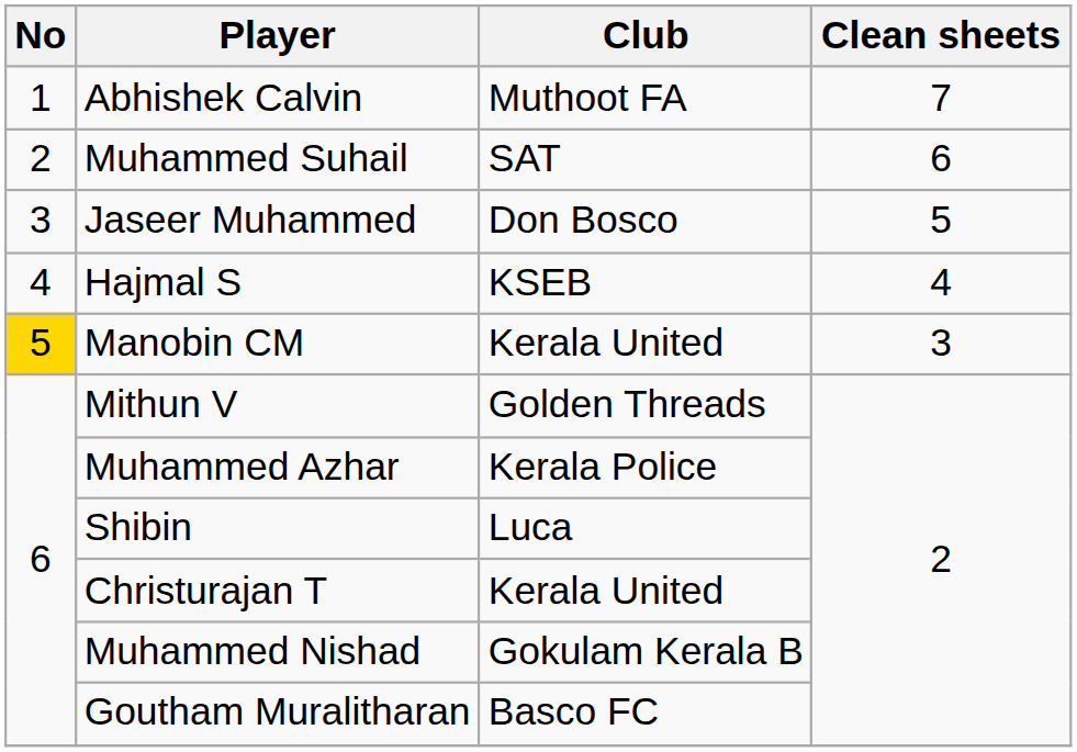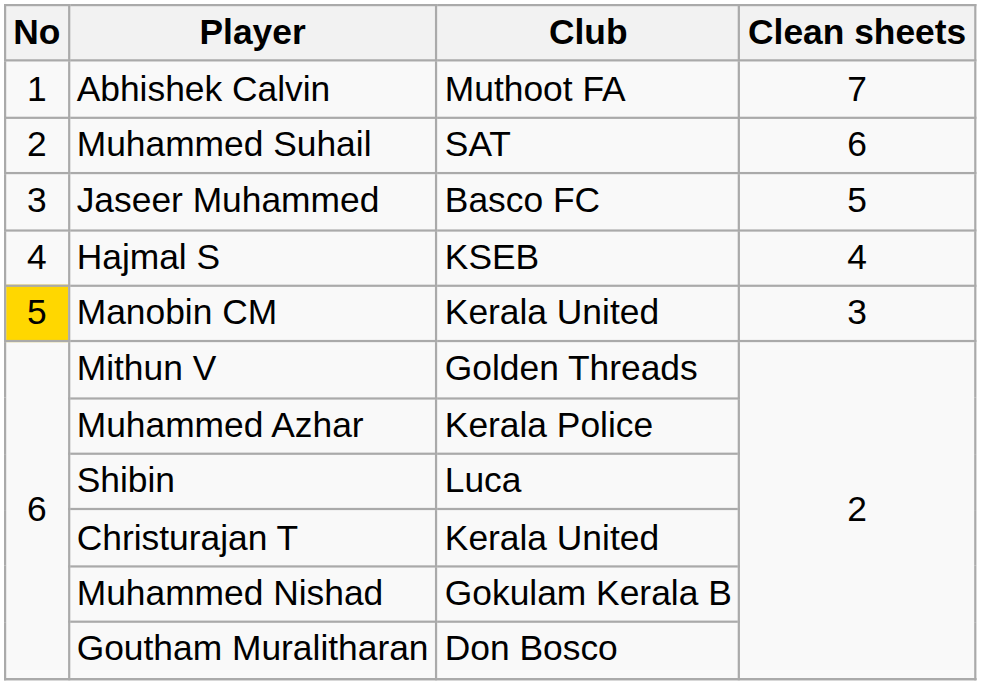 <table class="wikitable" style="text-align:center">
 <tr>
 <th>No</th>
 <th>Player</th>
 <th>Club</th>
 <th>Clean sheets</th>
 </tr>
 <tr>
 <td rowspan="1">1</td>
 <td align="left"> Abhishek Calvin</td>
 <td align="left">Muthoot FA</td>
 <td rowspan="1">7</td>
 </tr>
 <tr>
 <td rowspan="1">2</td>
 <td align="left"> Muhammed Suhail</td>
 <td align="left">SAT</td>
 <td rowspan="1">6</td>
 </tr>
 <tr>
 <td rowspan="1">3</td>
 <td align="left"> Jaseer Muhammed</td>
-<td align="left">Don Bosco</td>
+<td align="left">Basco FC</td>
 <td rowspan="1">5</td>
 </tr>
 <tr>
 <td rowspan="1">4</td>
 <td align="left"> Hajmal S</td>
 <td align="left">KSEB</td>
 <td rowspan="1">4</td>
 </tr>
 <tr>
 <td rowspan="1" style="background: gold;">5</td>
 <td align="left"> Manobin CM</td>
 <td align="left">Kerala United</td>
 <td rowspan="1">3</td>
 </tr>
 <tr>
 <td rowspan="6">6</td>
 <td align="left"> Mithun V</td>
 <td align="left">Golden Threads</td>
 <td rowspan="6">2</td>
 </tr>
 <tr>
 <td align="left"> Muhammed Azhar</td>
 <td align="left">Kerala Police</td>
 </tr>
 <tr>
 <td align="left"> Shibin</td>
 <td align="left">Luca</td>
 </tr>
 <tr>
 <td align="left"> Christurajan T</td>
 <td align="left">Kerala United</td>
 </tr>
 <tr>
 <td align="left"> Muhammed Nishad</td>
 <td align="left">Gokulam Kerala B</td>
 </tr>
 <tr>
 <td align="left"> Goutham Muralitharan</td>
-<td align="left">Basco FC</td>
+<td align="left">Don Bosco</td>
 </tr>
 <tr>
 </tr>
 </table>
